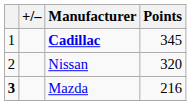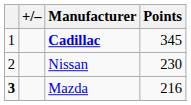 <table class="wikitable" style="font-size: 95%;">
 <tr>
 <th scope="col"></th>
 <th scope="col">+/–</th>
 <th scope="col">Manufacturer</th>
 <th scope="col">Points</th>
 </tr>
 <tr>
 <td align=center>1</td>
 <td align="left"></td>
 <td><strong> <a href='#'>Cadillac</a></strong></td>
 <td align=right>345</td>
 </tr>
 <tr>
 <td align=center>2</td>
 <td align="left"></td>
 <td> <a href='#'>Nissan</a></td>
-<td align=right>320</td>
+<td align=right>230</td>
 </tr>
 <tr>
 <td align=center><strong>3</strong></td>
 <td align="left"></td>
 <td> <a href='#'>Mazda</a></td>
 <td align=right>216</td>
 </tr>
 <tr>
 </tr>
 </table>
